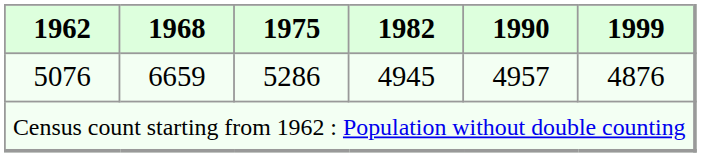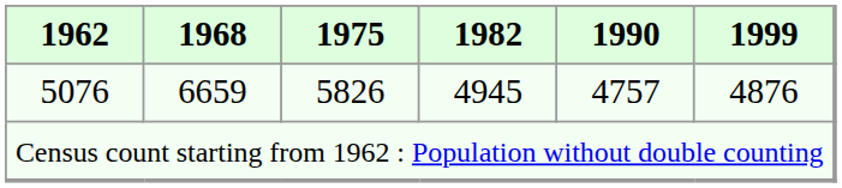 <table align="left" rules="all" cellspacing="0" cellpadding="4" style="border: 1px solid #999; border-right: 2px solid #999; border-bottom:2px solid #999; background: #f3fff3">
 <tr style="background: #ddffdd">
 <th>1962</th>
 <th>1968</th>
 <th>1975</th>
 <th>1982</th>
 <th>1990</th>
 <th>1999</th>
 </tr>
 <tr>
 <td align="center">5076</td>
 <td align="center">6659</td>
-<td align="center">5286</td>
+<td align="center">5826</td>
 <td align="center">4945</td>
-<td align="center">4957</td>
+<td align="center">4757</td>
 <td align="center">4876</td>
 </tr>
 <tr>
 <td colspan=6 align=center><small>Census count starting from 1962 : <a href='#'>Population without double counting</a></small></td>
 </tr>
 </table>
